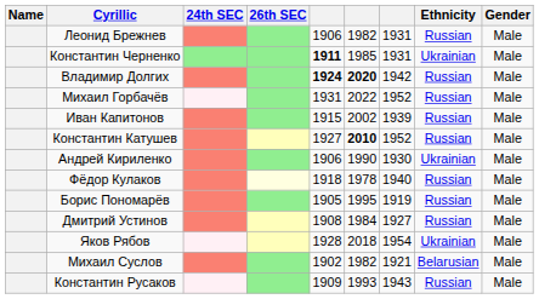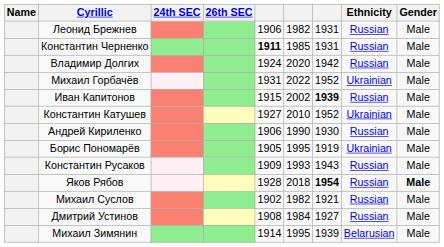 <table class="wikitable sortable" style=text-align:center>
 <tr>
 <th scope="col">Name</th>
 <th scope="col" class="unsortable"><a href='#'>Cyrillic</a></th>
 <th scope="col"><a href='#'>24th SEC</a></th>
 <th scope="col"><a href='#'>26th SEC</a></th>
 <th scope="col"></th>
 <th scope="col"></th>
 <th scope="col"></th>
 <th scope="col">Ethnicity</th>
 <th scope="col">Gender</th>
 </tr>
 <tr>
 <th align="center" scope="row" style="font-weight:normal;"></th>
 <td>Леонид Брежнев</td>
 <td bgcolor = Salmon></td>
 <td bgcolor = LightGreen></td>
 <td>1906</td>
 <td>1982</td>
 <td>1931</td>
 <td><a href='#'>Russian</a></td>
 <td>Male</td>
 </tr>
 <tr>
 <th align="center" scope="row" style="font-weight:normal;"></th>
 <td>Константин Черненко</td>
 <td bgcolor = LightGreen></td>
 <td bgcolor = LightGreen></td>
 <td><strong>1911</strong></td>
 <td>1985</td>
 <td>1931</td>
-<td><a href='#'>Ukrainian</a></td>
+<td><a href='#'>Russian</a></td>
 <td>Male</td>
 </tr>
 <tr>
 <th align="center" scope="row" style="font-weight:normal;"></th>
 <td>Владимир Долгих</td>
 <td bgcolor = Salmon></td>
 <td bgcolor = LightGreen></td>
-<td><strong>1924</strong></td>
-<td><strong>2020</strong></td>
+<td>1924</td>
+<td>2020</td>
 <td>1942</td>
 <td><a href='#'>Russian</a></td>
 <td>Male</td>
 </tr>
 <tr>
 <th align="center" scope="row" style="font-weight:normal;"></th>
 <td>Михаил Горбачёв</td>
 <td bgcolor = LavenderBlush></td>
 <td bgcolor = LightGreen></td>
 <td>1931</td>
 <td>2022</td>
 <td>1952</td>
-<td><a href='#'>Russian</a></td>
+<td><a href='#'>Ukrainian</a></td>
 <td>Male</td>
 </tr>
 <tr>
 <th align="center" scope="row" style="font-weight:normal;"></th>
 <td>Иван Капитонов</td>
 <td bgcolor = Salmon></td>
 <td bgcolor = LightGreen></td>
 <td>1915</td>
 <td>2002</td>
-<td>1939</td>
+<td><strong>1939</strong></td>
 <td><a href='#'>Russian</a></td>
 <td>Male</td>
 </tr>
 <tr>
 <th align="center" scope="row" style="font-weight:normal;"></th>
 <td>Константин Катушев</td>
 <td bgcolor = Salmon></td>
 <td bgcolor = ffffbb></td>
 <td>1927</td>
-<td><strong>2010</strong></td>
+<td>2010</td>
 <td>1952</td>
-<td><a href='#'>Russian</a></td>
+<td><a href='#'>Ukrainian</a></td>
 <td>Male</td>
 </tr>
 <tr>
 <th align="center" scope="row" style="font-weight:normal;"></th>
 <td>Андрей Кириленко</td>
 <td bgcolor = Salmon></td>
 <td bgcolor = LightGreen></td>
 <td>1906</td>
 <td>1990</td>
 <td>1930</td>
-<td><a href='#'>Ukrainian</a></td>
-<td>Male</td>
-</tr>
-<tr>
-<th align="center" scope="row" style="font-weight:normal;"></th>
-<td>Фёдор Кулаков</td>
-<td bgcolor = Salmon></td>
-<td bgcolor = LightYellow></td>
-<td>1918</td>
-<td>1978</td>
-<td>1940</td>
 <td><a href='#'>Russian</a></td>
 <td>Male</td>
 </tr>
 <tr>
 <th align="center" scope="row" style="font-weight:normal;"></th>
 <td>Борис Пономарёв</td>
 <td bgcolor = Salmon></td>
 <td bgcolor = LightGreen></td>
 <td>1905</td>
 <td>1995</td>
 <td>1919</td>
+<td><a href='#'>Ukrainian</a></td>
+<td>Male</td>
+</tr>
+<tr>
+<th align="center" scope="row" style="font-weight:normal;"></th>
+<td>Константин Русаков</td>
+<td bgcolor = LavenderBlush></td>
+<td bgcolor = LightGreen></td>
+<td>1909</td>
+<td>1993</td>
+<td>1943</td>
+<td><a href='#'>Russian</a></td>
+<td>Male</td>
+</tr>
+<tr>
+<th align="center" scope="row" style="font-weight:normal;"></th>
+<td>Яков Рябов</td>
+<td bgcolor = LavenderBlush></td>
+<td bgcolor = ffffbb></td>
+<td>1928</td>
+<td>2018</td>
+<td><strong>1954</strong></td>
+<td><a href='#'>Russian</a></td>
+<td><strong>Male</strong></td>
+</tr>
+<tr>
+<th align="center" scope="row" style="font-weight:normal;"></th>
+<td>Михаил Суслов</td>
+<td bgcolor = Salmon></td>
+<td bgcolor = LightGreen></td>
+<td>1902</td>
+<td>1982</td>
+<td>1921</td>
 <td><a href='#'>Russian</a></td>
 <td>Male</td>
 </tr>
 <tr>
 <th align="center" scope="row" style="font-weight:normal;"></th>
 <td>Дмитрий Устинов</td>
 <td bgcolor = Salmon></td>
 <td bgcolor = ffffbb></td>
 <td>1908</td>
 <td>1984</td>
 <td>1927</td>
 <td><a href='#'>Russian</a></td>
 <td>Male</td>
 </tr>
 <tr>
 <th align="center" scope="row" style="font-weight:normal;"></th>
-<td>Яков Рябов</td>
-<td bgcolor = LavenderBlush></td>
-<td bgcolor = ffffbb></td>
-<td>1928</td>
-<td>2018</td>
-<td>1954</td>
-<td><a href='#'>Ukrainian</a></td>
-<td>Male</td>
-</tr>
-<tr>
-<th align="center" scope="row" style="font-weight:normal;"></th>
-<td>Михаил Суслов</td>
-<td bgcolor = Salmon></td>
+<td>Михаил Зимянин</td>
 <td bgcolor = LightGreen></td>
-<td>1902</td>
-<td>1982</td>
-<td>1921</td>
+<td bgcolor = LightGreen></td>
+<td>1914</td>
+<td>1995</td>
+<td>1939</td>
 <td><a href='#'>Belarusian</a></td>
 <td>Male</td>
 </tr>
-<tr>
-<th align="center" scope="row" style="font-weight:normal;"></th>
-<td>Константин Русаков</td>
-<td bgcolor = LavenderBlush></td>
-<td bgcolor = LightGreen></td>
-<td>1909</td>
-<td>1993</td>
-<td>1943</td>
-<td><a href='#'>Russian</a></td>
-<td>Male</td>
-</tr>
 </table>
